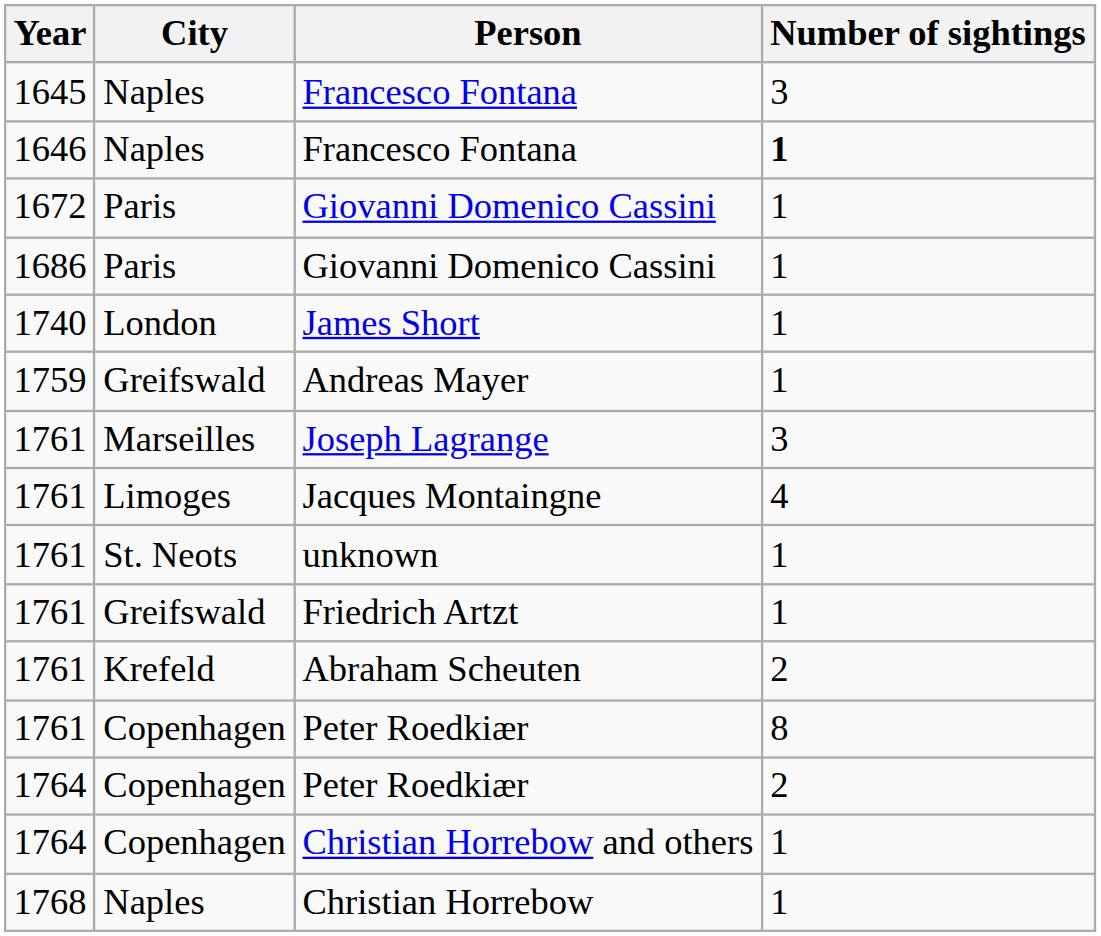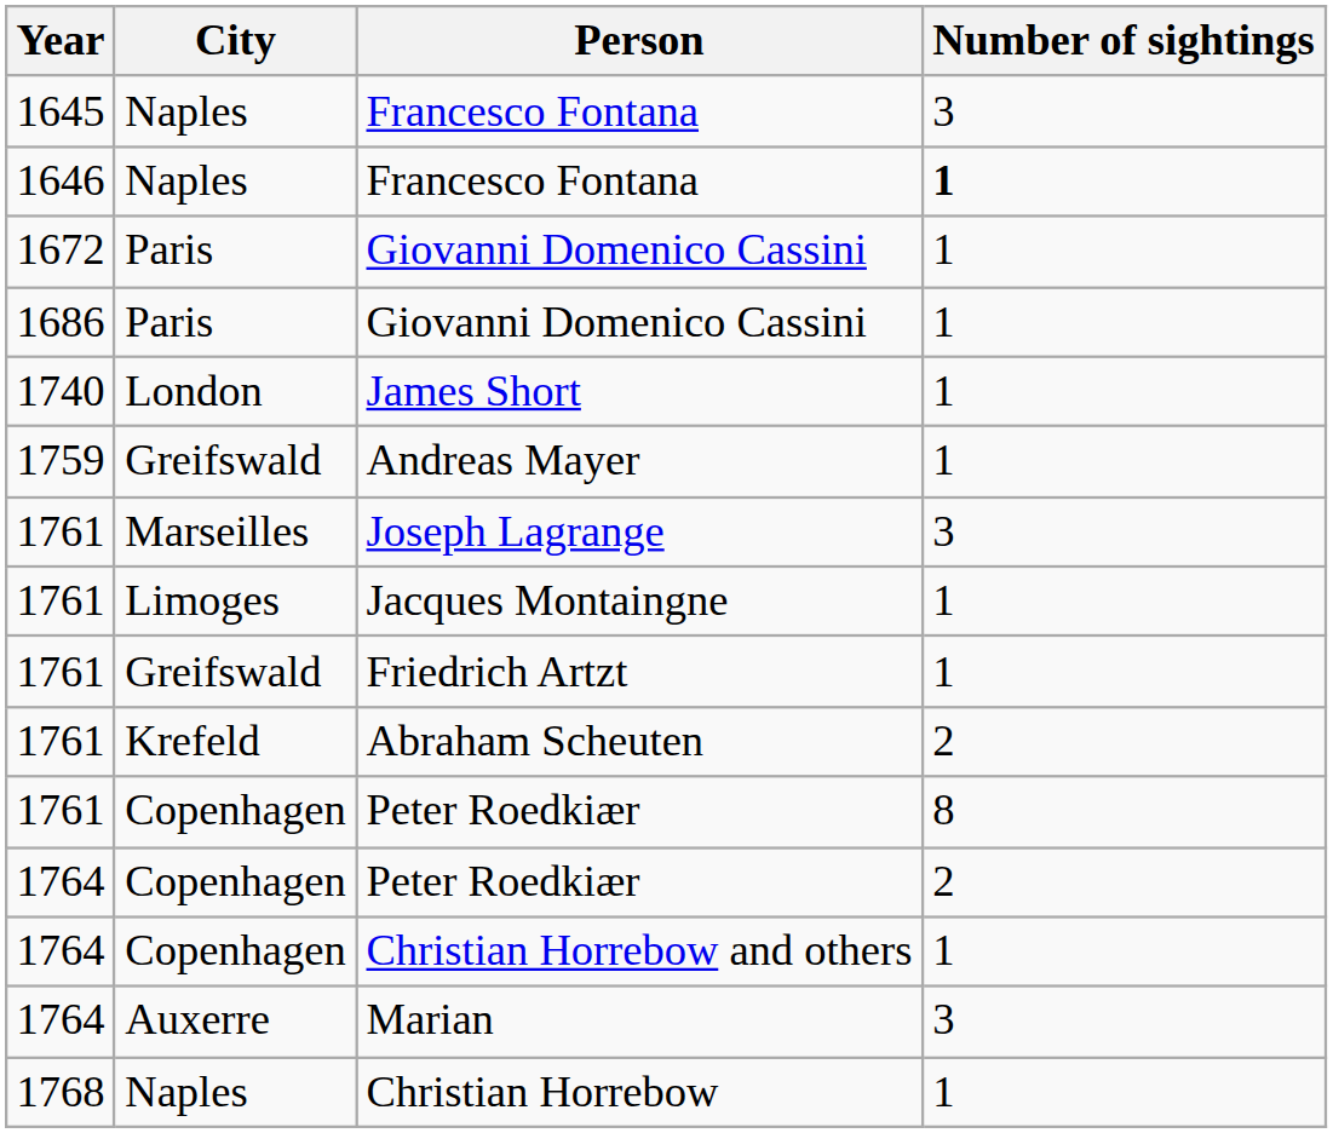 <table class="wikitable sortable">
 <tr>
 <th>Year</th>
 <th>City</th>
 <th>Person</th>
 <th>Number of sightings</th>
 </tr>
 <tr>
 <td>1645</td>
 <td>Naples</td>
 <td><a href='#'>Francesco Fontana</a></td>
 <td>3</td>
 </tr>
 <tr>
 <td>1646</td>
 <td>Naples</td>
 <td>Francesco Fontana</td>
 <td><strong>1</strong></td>
 </tr>
 <tr>
 <td>1672</td>
 <td>Paris</td>
 <td><a href='#'>Giovanni Domenico Cassini</a></td>
 <td>1</td>
 </tr>
 <tr>
 <td>1686</td>
 <td>Paris</td>
 <td>Giovanni Domenico Cassini</td>
 <td>1</td>
 </tr>
 <tr>
 <td>1740</td>
 <td>London</td>
 <td><a href='#'>James Short</a></td>
 <td>1</td>
 </tr>
 <tr>
 <td>1759</td>
 <td>Greifswald</td>
 <td>Andreas Mayer</td>
 <td>1</td>
 </tr>
 <tr>
 <td>1761</td>
 <td>Marseilles</td>
 <td><a href='#'>Joseph Lagrange</a></td>
 <td>3</td>
 </tr>
 <tr>
 <td>1761</td>
 <td>Limoges</td>
 <td>Jacques Montaingne</td>
-<td>4</td>
-</tr>
-<tr>
-<td>1761</td>
-<td>St. Neots</td>
-<td>unknown</td>
 <td>1</td>
 </tr>
 <tr>
 <td>1761</td>
 <td>Greifswald</td>
 <td>Friedrich Artzt</td>
 <td>1</td>
 </tr>
 <tr>
 <td>1761</td>
 <td>Krefeld</td>
 <td>Abraham Scheuten</td>
 <td>2</td>
 </tr>
 <tr>
 <td>1761</td>
 <td>Copenhagen</td>
 <td>Peter Roedkiær</td>
 <td>8</td>
 </tr>
 <tr>
 <td>1764</td>
 <td>Copenhagen</td>
 <td>Peter Roedkiær</td>
 <td>2</td>
 </tr>
 <tr>
 <td>1764</td>
 <td>Copenhagen</td>
 <td><a href='#'>Christian Horrebow</a> and others</td>
 <td>1</td>
 </tr>
 <tr>
+<td>1764</td>
+<td>Auxerre</td>
+<td>Marian</td>
+<td>3</td>
+</tr>
+<tr>
 <td>1768</td>
 <td>Naples</td>
 <td>Christian Horrebow</td>
 <td>1</td>
 </tr>
 </table>
